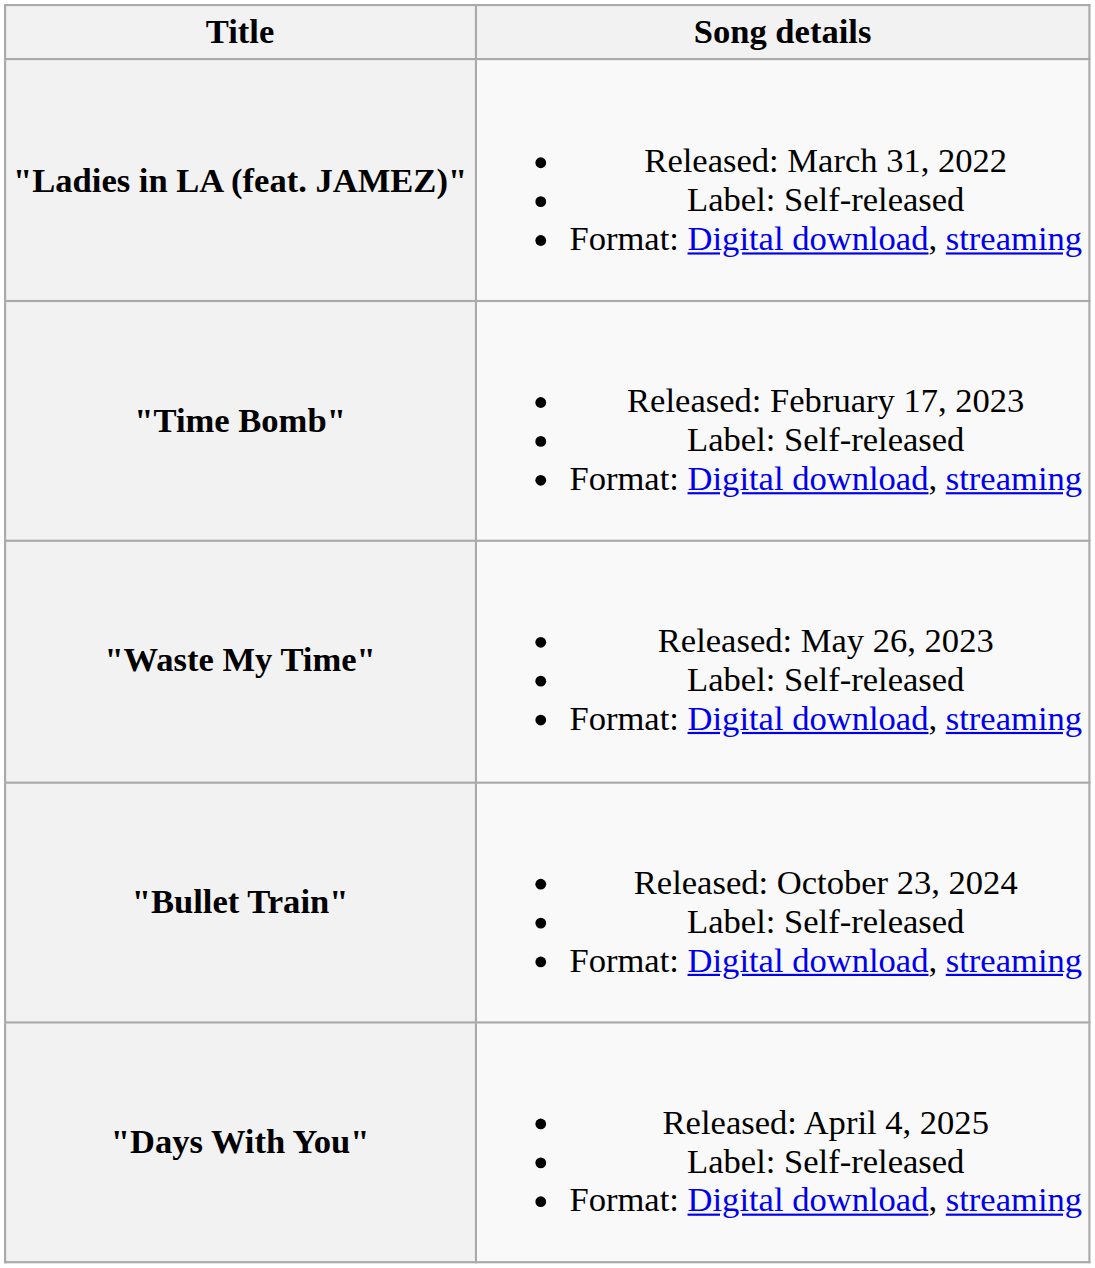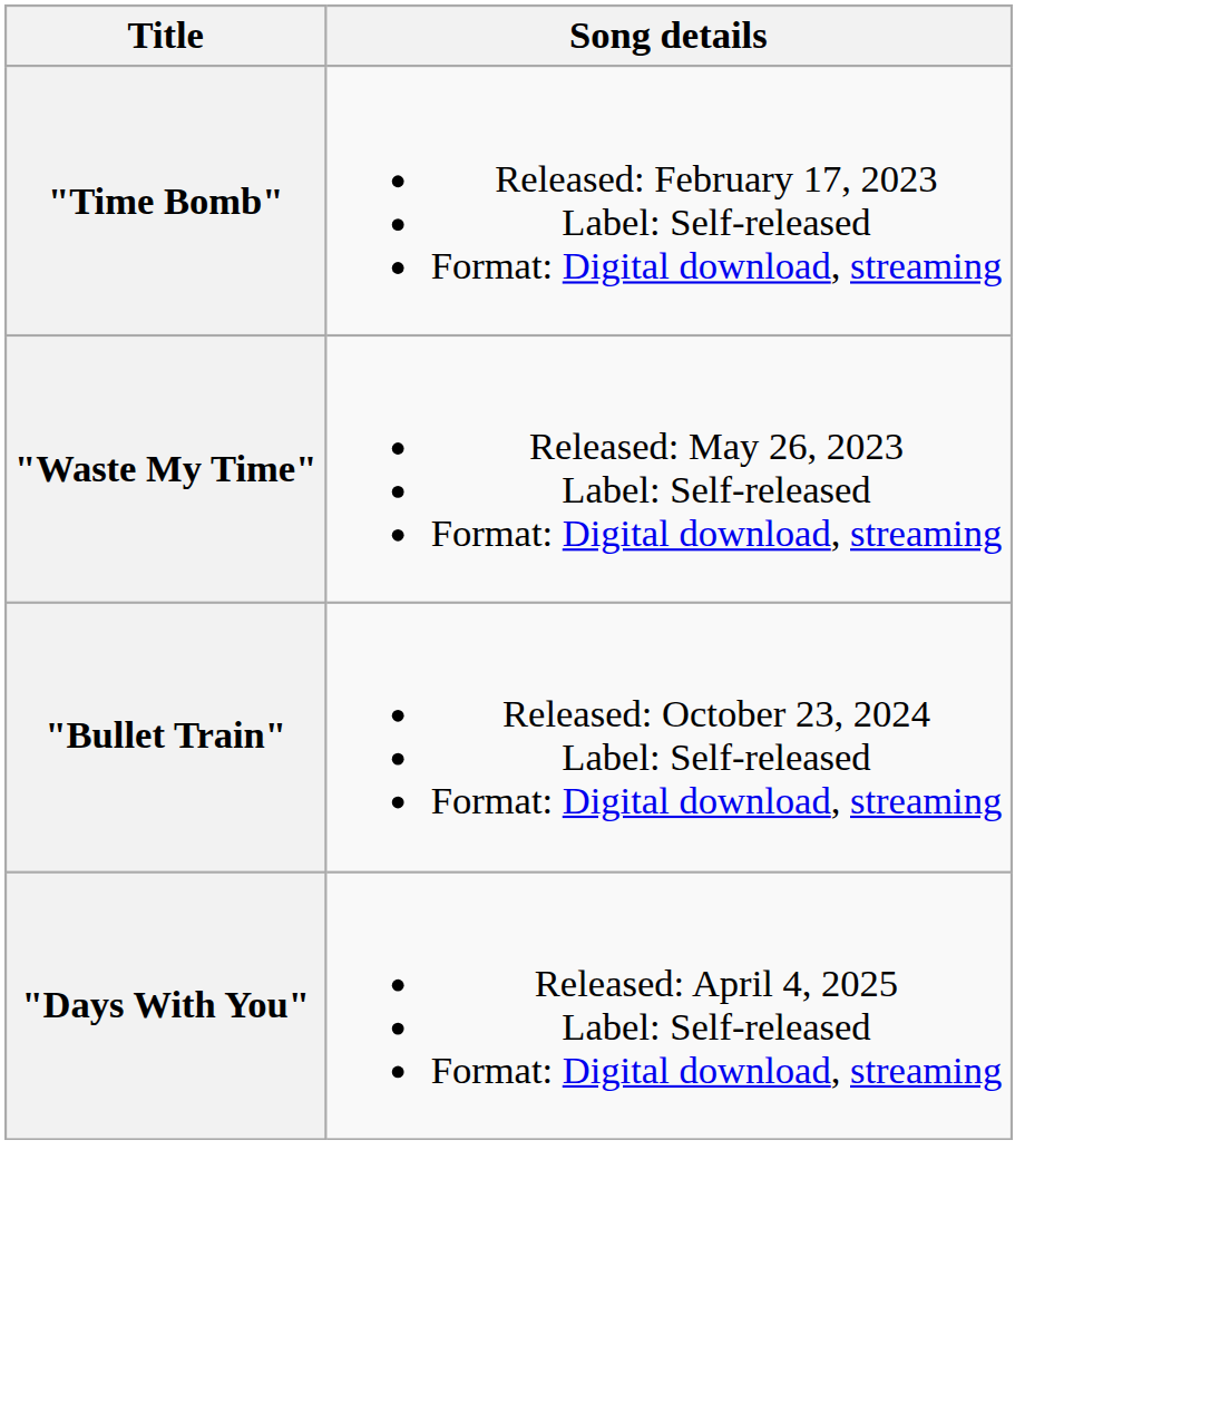 <table class="wikitable plainrowheaders" style="text-align:center;">
 <tr>
 <th scope="col">Title</th>
 <th scope="col">Song details</th>
-</tr>
-<tr>
-<th scope="row">"Ladies in LA (feat. JAMEZ)"</th>
-<td><br><ul><li>Released: March 31, 2022</li><li>Label: Self-released</li><li>Format: <a href='#'>Digital download</a>, <a href='#'>streaming</a></li></ul></td>
 </tr>
 <tr>
 <th scope="row">"Time Bomb"</th>
 <td><br><ul><li>Released: February 17, 2023</li><li>Label: Self-released</li><li>Format: <a href='#'>Digital download</a>, <a href='#'>streaming</a></li></ul></td>
 </tr>
 <tr>
 <th scope="row">"Waste My Time"</th>
 <td><br><ul><li>Released: May 26, 2023</li><li>Label: Self-released</li><li>Format: <a href='#'>Digital download</a>, <a href='#'>streaming</a></li></ul></td>
 </tr>
 <tr>
 <th scope="row">"Bullet Train"</th>
 <td><br><ul><li>Released: October 23, 2024</li><li>Label: Self-released</li><li>Format: <a href='#'>Digital download</a>, <a href='#'>streaming</a></li></ul></td>
 </tr>
 <tr>
 <th scope="row">"Days With You"</th>
 <td><br><ul><li>Released: April 4, 2025</li><li>Label: Self-released</li><li>Format: <a href='#'>Digital download</a>, <a href='#'>streaming</a></li></ul></td>
 </tr>
 </table>
